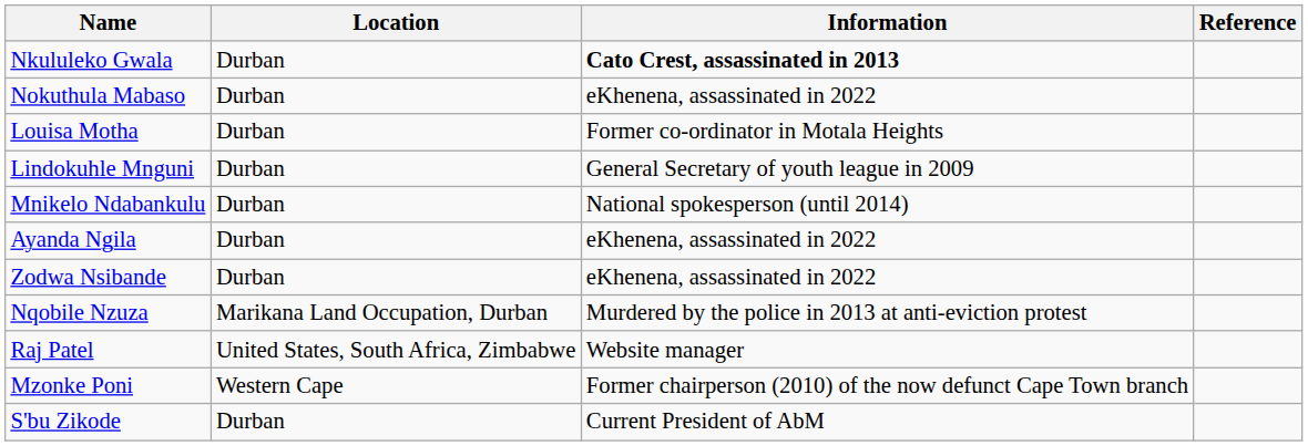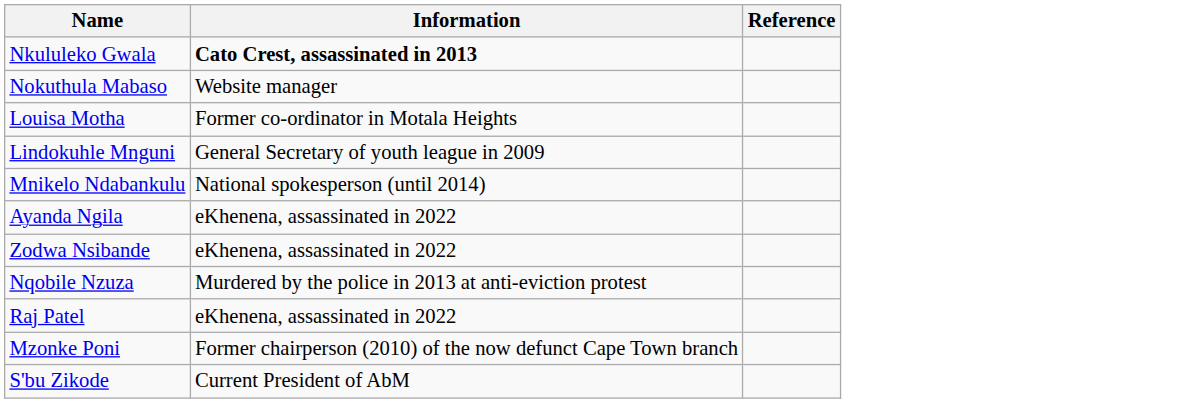 <table class="wikitable">
 <tr>
 <th>Name</th>
-<th>Location</th>
 <th>Information</th>
 <th>Reference</th>
 </tr>
 <tr>
 <td><a href='#'>Nkululeko Gwala</a></td>
-<td>Durban</td>
 <td><strong>Cato Crest, assassinated in 2013</strong></td>
 <td></td>
 </tr>
 <tr>
 <td><a href='#'>Nokuthula Mabaso</a></td>
-<td>Durban</td>
-<td>eKhenena, assassinated in 2022</td>
+<td>Website manager</td>
 <td></td>
 </tr>
 <tr>
 <td><a href='#'>Louisa Motha</a></td>
-<td>Durban</td>
 <td>Former co-ordinator in Motala Heights</td>
 <td></td>
 </tr>
 <tr>
 <td><a href='#'>Lindokuhle Mnguni</a></td>
-<td>Durban</td>
 <td>General Secretary of youth league in 2009</td>
 <td></td>
 </tr>
 <tr>
 <td><a href='#'>Mnikelo Ndabankulu</a></td>
-<td>Durban</td>
 <td>National spokesperson (until 2014)</td>
 <td></td>
 </tr>
 <tr>
 <td><a href='#'>Ayanda Ngila</a></td>
-<td>Durban</td>
 <td eKhenana Youth leader>eKhenena, assassinated in 2022</td>
 <td></td>
 </tr>
 <tr>
 <td><a href='#'>Zodwa Nsibande</a></td>
-<td>Durban</td>
 <td>eKhenena, assassinated in 2022</td>
 <td></td>
 </tr>
 <tr>
 <td><a href='#'>Nqobile Nzuza</a></td>
-<td>Marikana Land Occupation, Durban</td>
 <td>Murdered by the police in 2013 at anti-eviction protest</td>
 <td></td>
 </tr>
 <tr>
 <td><a href='#'>Raj Patel</a></td>
-<td>United States, South Africa, Zimbabwe</td>
-<td>Website manager</td>
+<td>eKhenena, assassinated in 2022</td>
 <td></td>
 </tr>
 <tr>
 <td><a href='#'>Mzonke Poni</a></td>
-<td>Western Cape</td>
 <td>Former chairperson (2010) of the now defunct Cape Town branch</td>
 <td></td>
 </tr>
 <tr>
 <td><a href='#'>S'bu Zikode</a></td>
-<td>Durban</td>
 <td>Current President of AbM</td>
 <td></td>
 </tr>
 </table>
